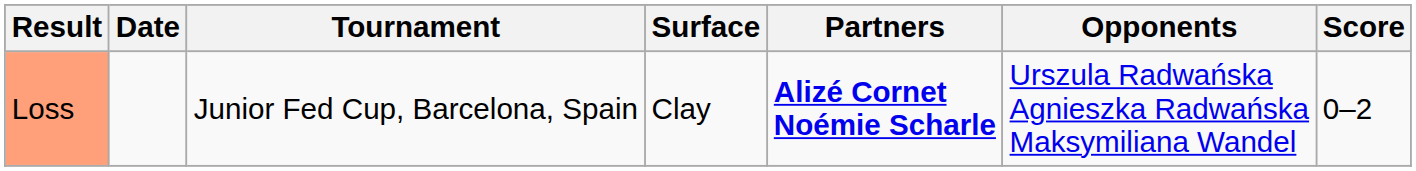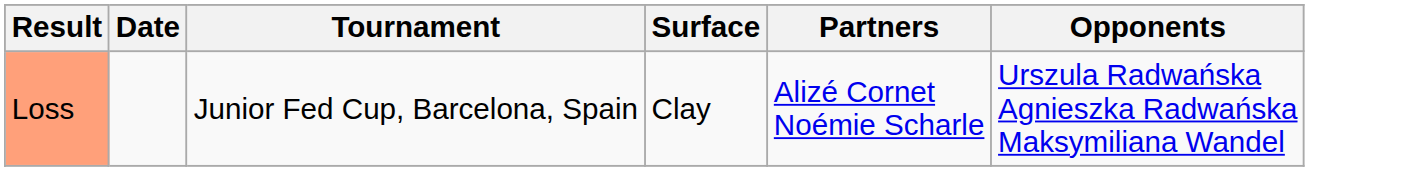 <table class="sortable wikitable">
 <tr>
 <th>Result</th>
 <th>Date</th>
 <th>Tournament</th>
 <th>Surface</th>
 <th>Partners</th>
 <th>Opponents</th>
-<th class="unsortable">Score</th>
 </tr>
 <tr>
 <td style="background:#ffa07a;">Loss</td>
 <td></td>
 <td>Junior Fed Cup, Barcelona, Spain</td>
 <td>Clay</td>
-<td><strong> <a href='#'>Alizé Cornet</a><br> <a href='#'>Noémie Scharle</a></strong></td>
+<td> <a href='#'>Alizé Cornet</a><br> <a href='#'>Noémie Scharle</a></td>
 <td> <a href='#'>Urszula Radwańska</a><br> <a href='#'>Agnieszka Radwańska</a><br> <a href='#'>Maksymiliana Wandel</a></td>
-<td>0–2</td>
 </tr>
 </table>
